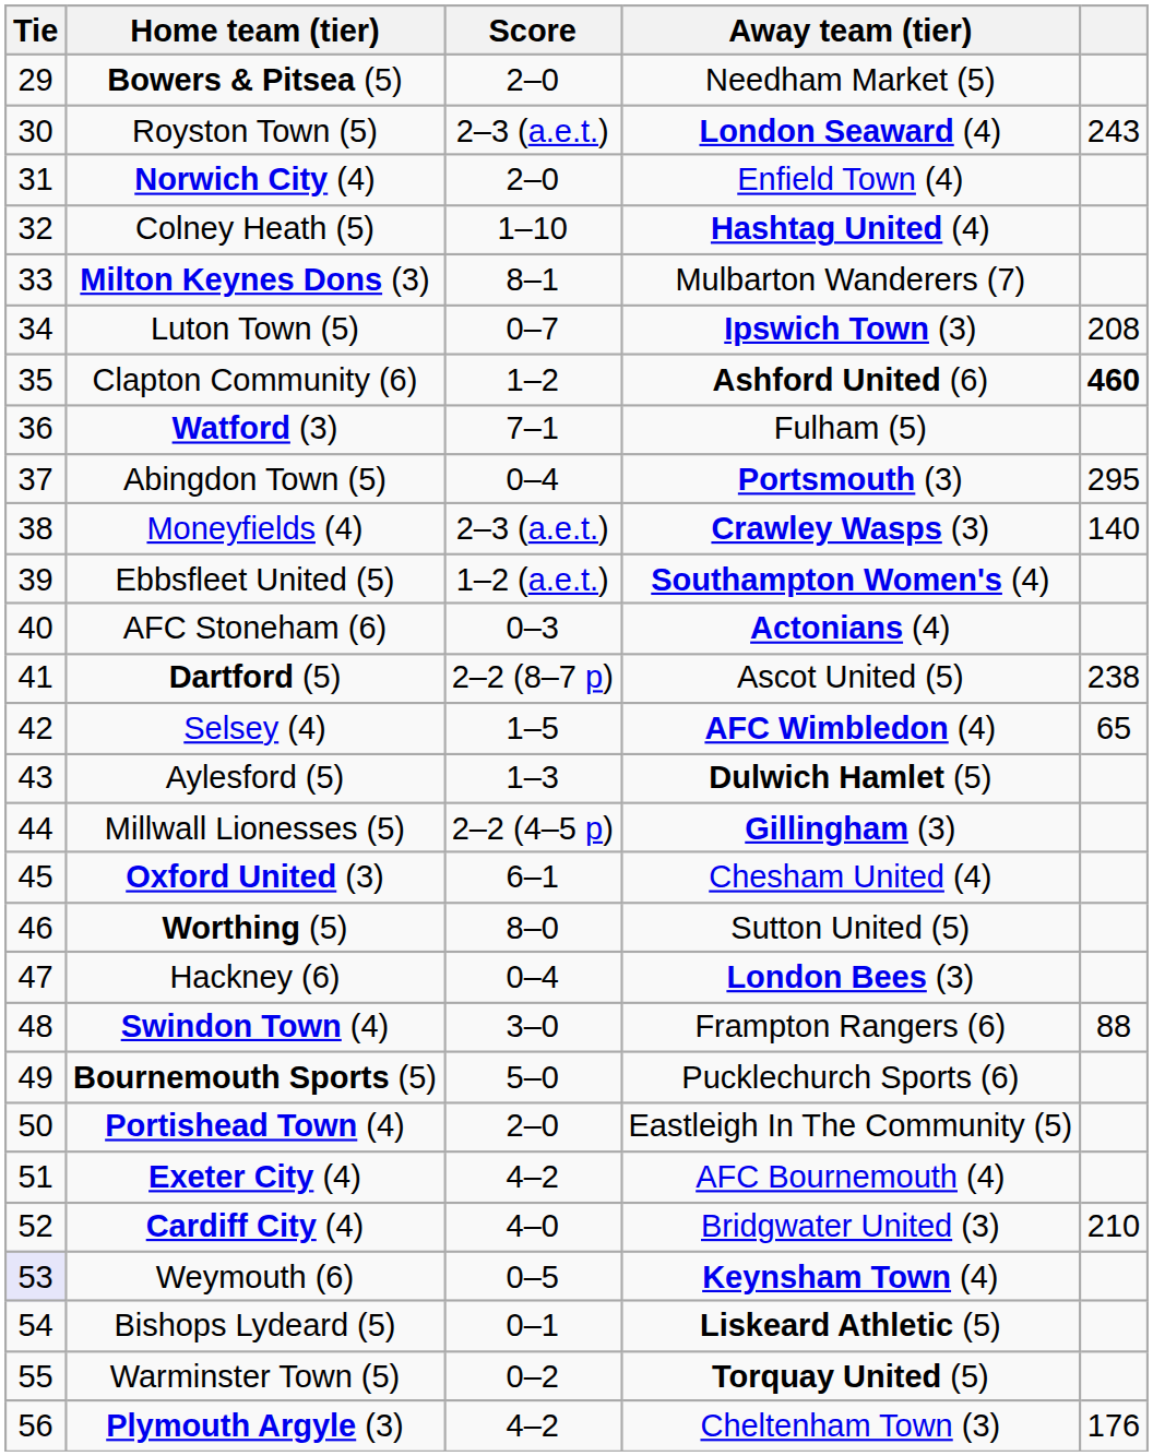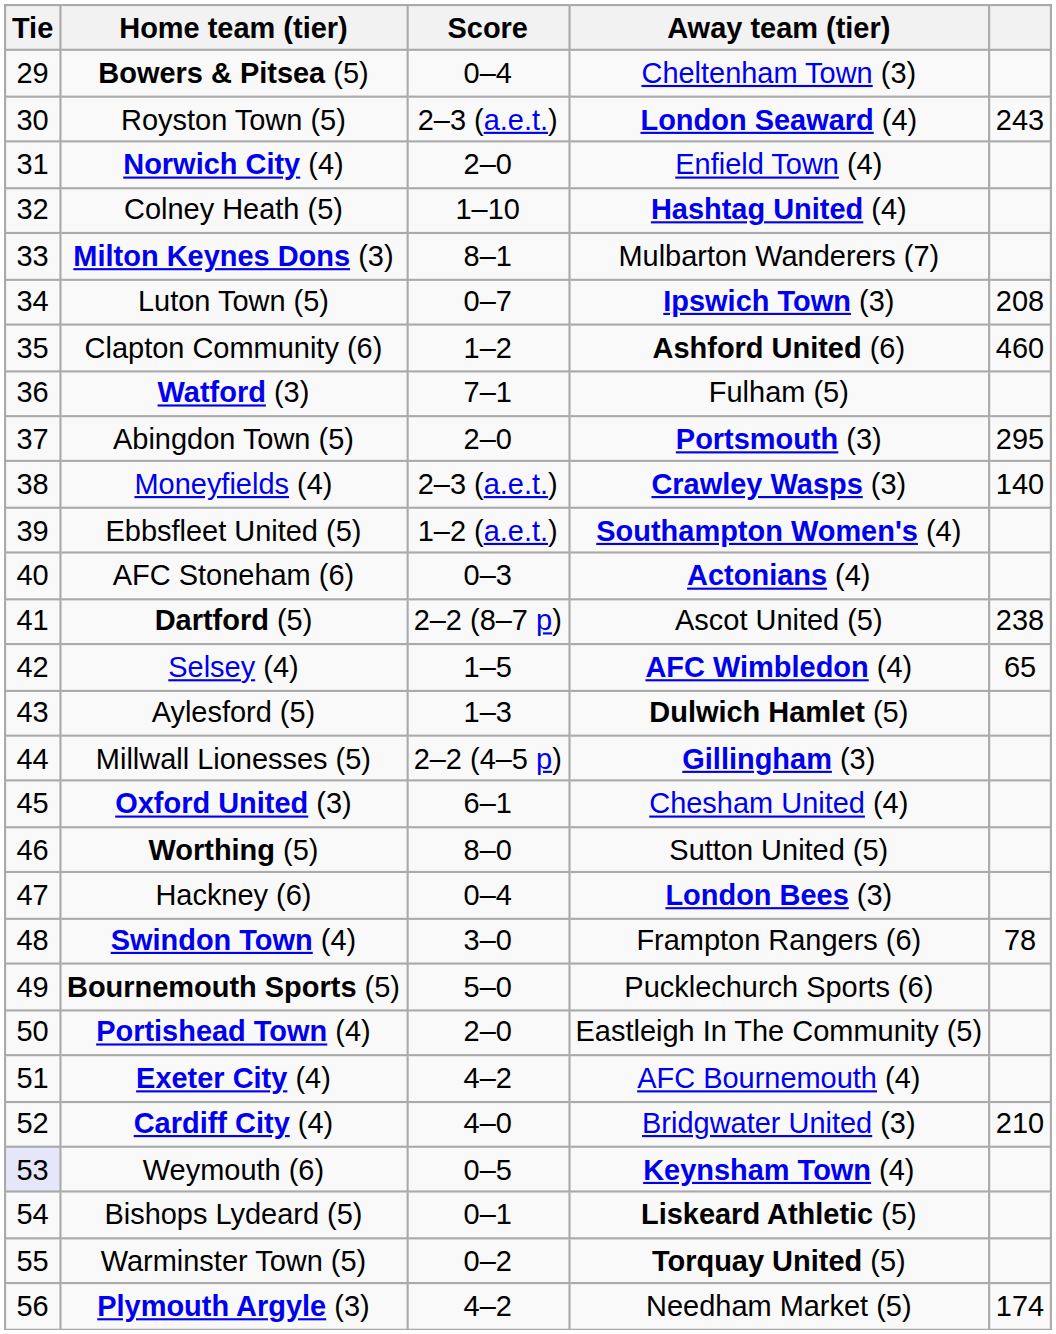 <table class="wikitable" style="text-align:center; font-size:85%">
 <tr>
 <th>Tie</th>
 <th>Home team (tier)</th>
 <th>Score</th>
 <th>Away team (tier)</th>
 <th></th>
 </tr>
 <tr>
 <td>29</td>
 <td><strong>Bowers & Pitsea</strong> (5)</td>
-<td>2–0</td>
-<td>Needham Market (5)</td>
+<td>0–4</td>
+<td><a href='#'>Cheltenham Town</a> (3)</td>
 <td></td>
 </tr>
 <tr>
 <td>30</td>
 <td>Royston Town (5)</td>
 <td>2–3 (<a href='#'>a.e.t.</a>)</td>
 <td><strong><a href='#'>London Seaward</a></strong> (4)</td>
 <td>243</td>
 </tr>
 <tr>
 <td>31</td>
 <td><strong><a href='#'>Norwich City</a></strong> (4)</td>
 <td>2–0</td>
 <td><a href='#'>Enfield Town</a> (4)</td>
 <td></td>
 </tr>
 <tr>
 <td>32</td>
 <td>Colney Heath (5)</td>
 <td>1–10</td>
 <td><strong><a href='#'>Hashtag United</a></strong> (4)</td>
 <td></td>
 </tr>
 <tr>
 <td>33</td>
 <td><strong><a href='#'>Milton Keynes Dons</a></strong> (3)</td>
 <td>8–1</td>
 <td>Mulbarton Wanderers (7)</td>
 <td></td>
 </tr>
 <tr>
 <td>34</td>
 <td>Luton Town (5)</td>
 <td>0–7</td>
 <td><strong><a href='#'>Ipswich Town</a></strong> (3)</td>
 <td>208</td>
 </tr>
 <tr>
 <td>35</td>
 <td>Clapton Community (6)</td>
 <td>1–2</td>
 <td><strong>Ashford United</strong> (6)</td>
-<td><strong>460</strong></td>
+<td>460</td>
 </tr>
 <tr>
 <td>36</td>
 <td><strong><a href='#'>Watford</a></strong> (3)</td>
 <td>7–1</td>
 <td>Fulham (5)</td>
 <td></td>
 </tr>
 <tr>
 <td>37</td>
 <td>Abingdon Town (5)</td>
-<td>0–4</td>
+<td>2–0</td>
 <td><strong><a href='#'>Portsmouth</a></strong> (3)</td>
 <td>295</td>
 </tr>
 <tr>
 <td>38</td>
 <td><a href='#'>Moneyfields</a> (4)</td>
 <td>2–3 (<a href='#'>a.e.t.</a>)</td>
 <td><strong><a href='#'>Crawley Wasps</a></strong> (3)</td>
 <td>140</td>
 </tr>
 <tr>
 <td>39</td>
 <td>Ebbsfleet United (5)</td>
 <td>1–2 (<a href='#'>a.e.t.</a>)</td>
 <td><strong><a href='#'>Southampton Women's</a></strong> (4)</td>
 <td></td>
 </tr>
 <tr>
 <td>40</td>
 <td>AFC Stoneham (6)</td>
 <td>0–3</td>
 <td><strong><a href='#'>Actonians</a></strong> (4)</td>
 <td></td>
 </tr>
 <tr>
 <td>41</td>
 <td><strong>Dartford</strong> (5)</td>
 <td>2–2 (8–7 <a href='#'>p</a>)</td>
 <td>Ascot United (5)</td>
 <td>238</td>
 </tr>
 <tr>
 <td>42</td>
 <td><a href='#'>Selsey</a> (4)</td>
 <td>1–5</td>
 <td><strong><a href='#'>AFC Wimbledon</a></strong> (4)</td>
 <td>65</td>
 </tr>
 <tr>
 <td>43</td>
 <td>Aylesford (5)</td>
 <td>1–3</td>
 <td><strong>Dulwich Hamlet</strong> (5)</td>
 <td></td>
 </tr>
 <tr>
 <td>44</td>
 <td>Millwall Lionesses (5)</td>
 <td>2–2 (4–5 <a href='#'>p</a>)</td>
 <td><strong><a href='#'>Gillingham</a></strong> (3)</td>
 <td></td>
 </tr>
 <tr>
 <td>45</td>
 <td><strong><a href='#'>Oxford United</a></strong> (3)</td>
 <td>6–1</td>
 <td><a href='#'>Chesham United</a> (4)</td>
 <td></td>
 </tr>
 <tr>
 <td>46</td>
 <td><strong>Worthing</strong> (5)</td>
 <td>8–0</td>
 <td>Sutton United (5)</td>
 <td></td>
 </tr>
 <tr>
 <td>47</td>
 <td>Hackney (6)</td>
 <td>0–4</td>
 <td><strong><a href='#'>London Bees</a></strong> (3)</td>
 <td></td>
 </tr>
 <tr>
 <td>48</td>
 <td><strong><a href='#'>Swindon Town</a></strong> (4)</td>
 <td>3–0</td>
 <td>Frampton Rangers (6)</td>
-<td>88</td>
+<td>78</td>
 </tr>
 <tr>
 <td>49</td>
 <td><strong>Bournemouth Sports</strong> (5)</td>
 <td>5–0</td>
 <td>Pucklechurch Sports (6)</td>
 <td></td>
 </tr>
 <tr>
 <td>50</td>
 <td><strong><a href='#'>Portishead Town</a></strong> (4)</td>
 <td>2–0</td>
 <td>Eastleigh In The Community (5)</td>
 <td></td>
 </tr>
 <tr>
 <td>51</td>
 <td><strong><a href='#'>Exeter City</a></strong> (4)</td>
 <td>4–2</td>
 <td><a href='#'>AFC Bournemouth</a> (4)</td>
 <td></td>
 </tr>
 <tr>
 <td>52</td>
 <td><strong><a href='#'>Cardiff City</a></strong> (4)</td>
 <td>4–0</td>
 <td><a href='#'>Bridgwater United</a> (3)</td>
 <td>210</td>
 </tr>
 <tr>
 <td style="background: lavender;">53</td>
 <td>Weymouth (6)</td>
 <td>0–5</td>
 <td><strong><a href='#'>Keynsham Town</a></strong> (4)</td>
 <td></td>
 </tr>
 <tr>
 <td>54</td>
 <td>Bishops Lydeard (5)</td>
 <td>0–1</td>
 <td><strong>Liskeard Athletic</strong> (5)</td>
 <td></td>
 </tr>
 <tr>
 <td>55</td>
 <td>Warminster Town (5)</td>
 <td>0–2</td>
 <td><strong>Torquay United</strong> (5)</td>
 <td></td>
 </tr>
 <tr>
 <td>56</td>
 <td><strong><a href='#'>Plymouth Argyle</a></strong> (3)</td>
 <td>4–2</td>
-<td><a href='#'>Cheltenham Town</a> (3)</td>
-<td>176</td>
+<td>Needham Market (5)</td>
+<td>174</td>
 </tr>
 <tr>
 </tr>
 </table>
